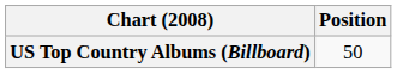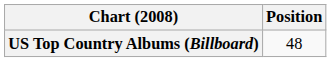 <table class="wikitable plainrowheaders" style="text-align:center">
 <tr>
 <th scope="col">Chart (2008)</th>
 <th scope="col">Position</th>
 </tr>
 <tr>
 <th scope="row">US Top Country Albums (<em>Billboard</em>)</th>
-<td>50</td>
+<td>48</td>
 </tr>
 </table>
